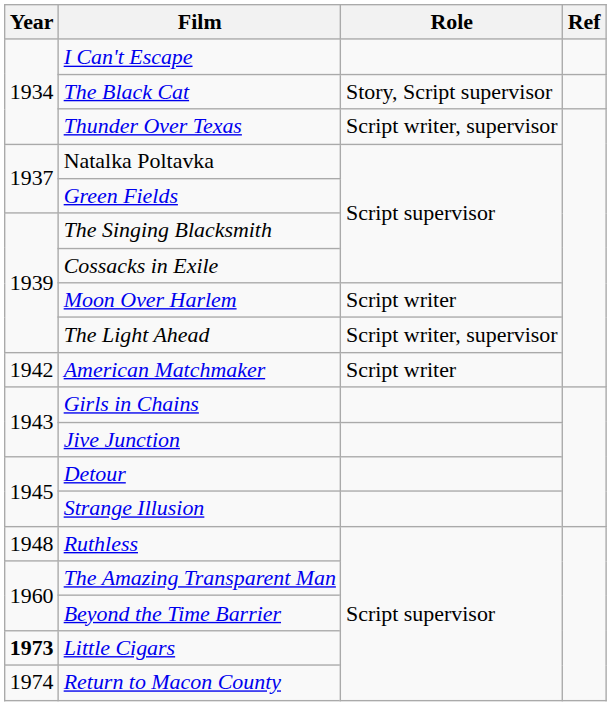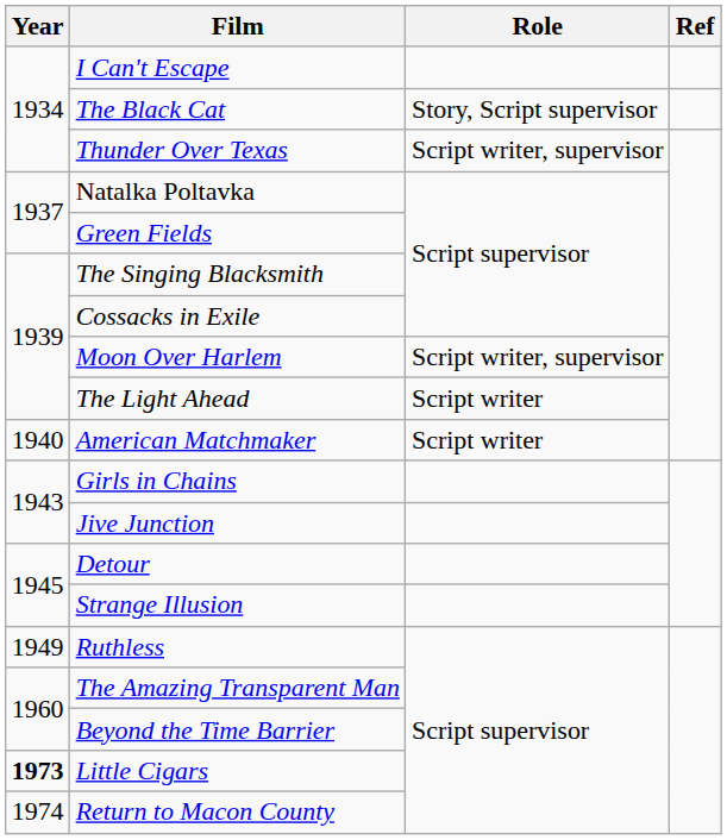 <table class="wikitable">
 <tr>
 <th>Year</th>
 <th>Film</th>
 <th>Role</th>
 <th>Ref</th>
 </tr>
 <tr>
 <td rowspan="3">1934</td>
 <td><em><a href='#'>I Can't Escape</a></em></td>
 <td></td>
 <td></td>
 </tr>
 <tr>
 <td><em><a href='#'>The Black Cat</a></em></td>
 <td>Story, Script supervisor</td>
 <td></td>
 </tr>
 <tr>
 <td><em><a href='#'>Thunder Over Texas</a></em></td>
 <td>Script writer, supervisor</td>
 <td rowspan="8"></td>
 </tr>
 <tr>
 <td rowspan="2">1937</td>
 <td>Natalka Poltavka</td>
 <td rowspan="4">Script supervisor</td>
 </tr>
 <tr>
 <td><a href='#'><em>Green Fields</em></a></td>
 </tr>
 <tr>
 <td rowspan="4">1939</td>
 <td><em>The Singing Blacksmith</em></td>
 </tr>
 <tr>
 <td><em>Cossacks in Exile</em></td>
 </tr>
 <tr>
 <td><em><a href='#'>Moon Over Harlem</a></em></td>
+<td>Script writer, supervisor</td>
+</tr>
+<tr>
+<td><em>The Light Ahead</em></td>
 <td>Script writer</td>
 </tr>
 <tr>
-<td><em>The Light Ahead</em></td>
-<td>Script writer, supervisor</td>
-</tr>
-<tr>
-<td>1942</td>
+<td>1940</td>
 <td><em><a href='#'>American Matchmaker</a></em></td>
 <td>Script writer</td>
 </tr>
 <tr>
 <td rowspan="2">1943</td>
 <td><em><a href='#'>Girls in Chains</a></em></td>
 <td></td>
 <td rowspan="4"></td>
 </tr>
 <tr>
 <td><em><a href='#'>Jive Junction</a></em></td>
 <td></td>
 </tr>
 <tr>
 <td rowspan="2">1945</td>
 <td><em><a href='#'>Detour</a></em></td>
 <td></td>
 </tr>
 <tr>
 <td><em><a href='#'>Strange Illusion</a></em></td>
 <td></td>
 </tr>
 <tr>
-<td>1948</td>
+<td>1949</td>
 <td><em><a href='#'>Ruthless</a></em></td>
 <td rowspan="5">Script supervisor</td>
 <td rowspan="5"></td>
 </tr>
 <tr>
 <td rowspan="2">1960</td>
 <td><em><a href='#'>The Amazing Transparent Man</a></em></td>
 </tr>
 <tr>
 <td><em><a href='#'>Beyond the Time Barrier</a></em></td>
 </tr>
 <tr>
 <td><strong>1973</strong></td>
 <td><em><a href='#'>Little Cigars</a></em></td>
 </tr>
 <tr>
 <td>1974</td>
 <td><em><a href='#'>Return to Macon County</a></em></td>
 </tr>
 </table>
